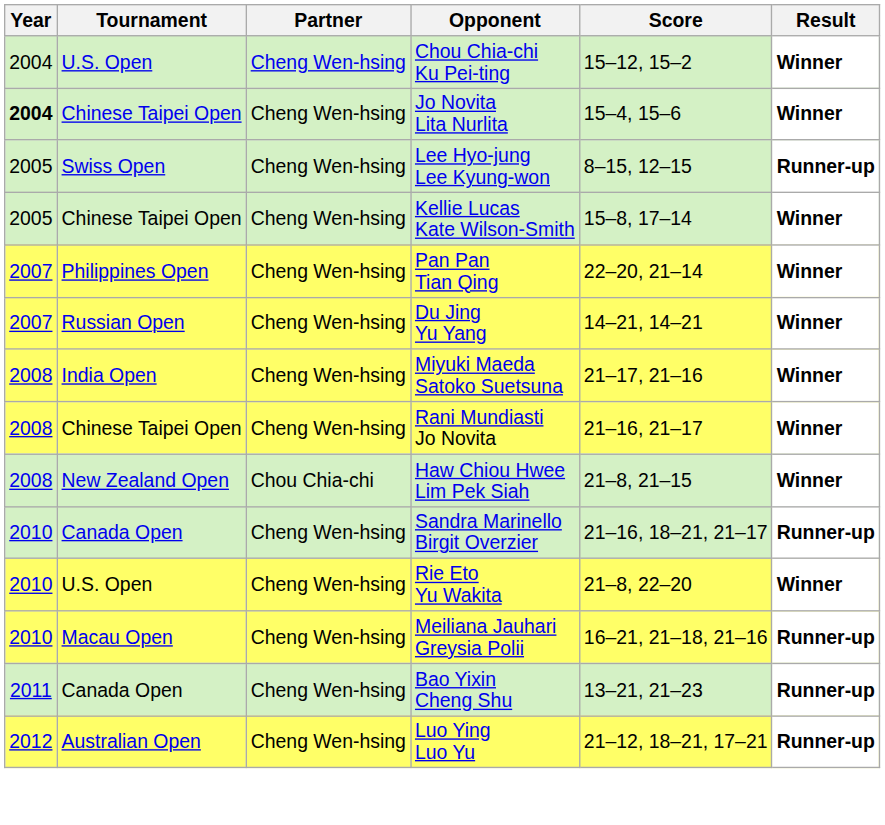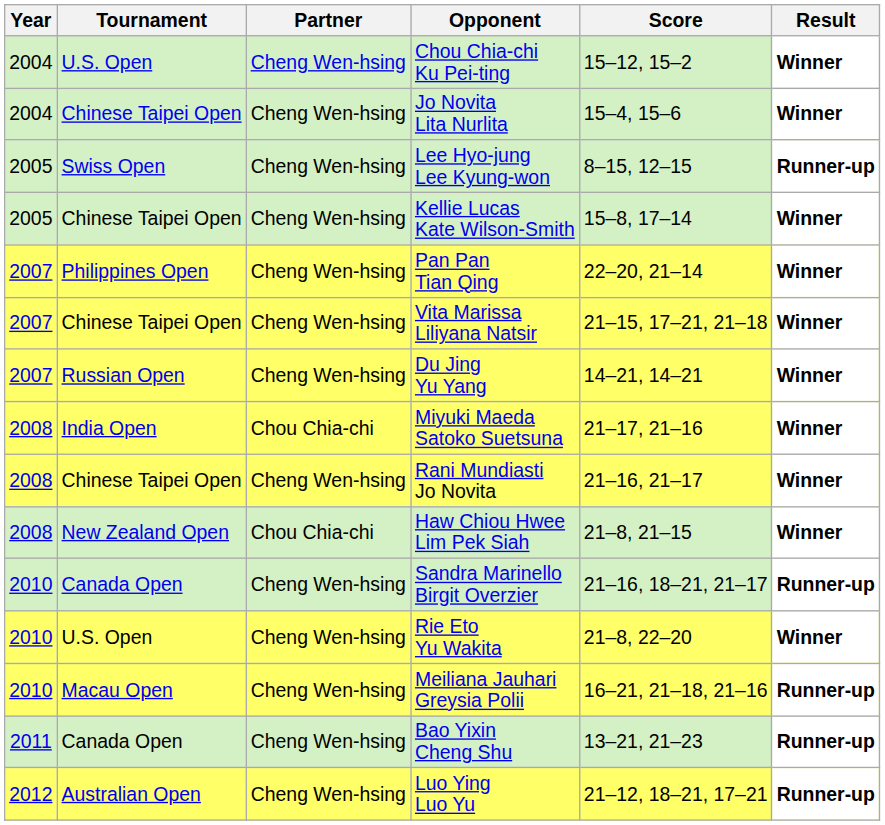 <table class="sortable wikitable" style="font-size: 90%;">
 <tr>
 <th>Year</th>
 <th>Tournament</th>
 <th>Partner</th>
 <th>Opponent</th>
 <th>Score</th>
 <th>Result</th>
 </tr>
 <tr style="background:#D4F1C5">
 <td align="center">2004</td>
 <td align="left"><a href='#'>U.S. Open</a></td>
 <td align="left"> <a href='#'>Cheng Wen-hsing</a></td>
 <td align="left"> <a href='#'>Chou Chia-chi</a> <br>  <a href='#'>Ku Pei-ting</a></td>
 <td align="left">15–12, 15–2</td>
 <td style="text-align: left; background:white"> <strong>Winner</strong></td>
 </tr>
 <tr style="background:#D4F1C5">
-<td align="center"><strong>2004</strong></td>
+<td align="center">2004</td>
 <td align="left"><a href='#'>Chinese Taipei Open</a></td>
 <td align="left"> Cheng Wen-hsing</td>
 <td align="left"> <a href='#'>Jo Novita</a> <br>  <a href='#'>Lita Nurlita</a></td>
 <td align="left">15–4, 15–6</td>
 <td style="text-align: left; background:white"> <strong>Winner</strong></td>
 </tr>
 <tr style="background:#D4F1C5">
 <td align="center">2005</td>
 <td align="left"><a href='#'>Swiss Open</a></td>
 <td align="left"> Cheng Wen-hsing</td>
 <td align="left"> <a href='#'>Lee Hyo-jung</a> <br>  <a href='#'>Lee Kyung-won</a></td>
 <td align="left">8–15, 12–15</td>
 <td style="text-align: left; background:white"> <strong>Runner-up</strong></td>
 </tr>
 <tr style="background:#D4F1C5">
 <td align="center">2005</td>
 <td align="left">Chinese Taipei Open</td>
 <td align="left"> Cheng Wen-hsing</td>
 <td align="left"> <a href='#'>Kellie Lucas</a> <br>  <a href='#'>Kate Wilson-Smith</a></td>
 <td align="left">15–8, 17–14</td>
 <td style="text-align: left; background:white"> <strong>Winner</strong></td>
 </tr>
 <tr style="background:#FFFF67">
 <td align="center"><a href='#'>2007</a></td>
 <td align="left"><a href='#'>Philippines Open</a></td>
 <td align="left"> Cheng Wen-hsing</td>
 <td align="left"> <a href='#'>Pan Pan</a> <br>  <a href='#'>Tian Qing</a></td>
 <td align="left">22–20, 21–14</td>
 <td style="text-align: left; background:white"> <strong>Winner</strong></td>
 </tr>
 <tr style="background:#FFFF67">
 <td align="center"><a href='#'>2007</a></td>
+<td align="left">Chinese Taipei Open</td>
+<td align="left"> Cheng Wen-hsing</td>
+<td align="left"> <a href='#'>Vita Marissa</a> <br>  <a href='#'>Liliyana Natsir</a></td>
+<td align="left">21–15, 17–21, 21–18</td>
+<td style="text-align: left; background:white"> <strong>Winner</strong></td>
+</tr>
+<tr style="background:#FFFF67">
+<td align="center"><a href='#'>2007</a></td>
 <td align="left"><a href='#'>Russian Open</a></td>
 <td align="left"> Cheng Wen-hsing</td>
 <td align="left"> <a href='#'>Du Jing</a> <br>  <a href='#'>Yu Yang</a></td>
 <td align="left">14–21, 14–21</td>
 <td style="text-align: left; background:white"> <strong>Winner</strong></td>
 </tr>
 <tr style="background:#FFFF67">
 <td align="center"><a href='#'>2008</a></td>
 <td align="left"><a href='#'>India Open</a></td>
-<td align="left"> Cheng Wen-hsing</td>
+<td align="left"> Chou Chia-chi</td>
 <td align="left"> <a href='#'>Miyuki Maeda</a> <br>  <a href='#'>Satoko Suetsuna</a></td>
 <td align="left">21–17, 21–16</td>
 <td style="text-align: left; background:white"> <strong>Winner</strong></td>
 </tr>
 <tr style="background:#FFFF67">
 <td align="center"><a href='#'>2008</a></td>
 <td align="left">Chinese Taipei Open</td>
 <td align="left"> Cheng Wen-hsing</td>
 <td align="left"> <a href='#'>Rani Mundiasti</a> <br>  Jo Novita</td>
 <td align="left">21–16, 21–17</td>
 <td style="text-align: left; background:white"> <strong>Winner</strong></td>
 </tr>
 <tr style="background:#D4F1C5">
 <td align="center"><a href='#'>2008</a></td>
 <td align="left"><a href='#'>New Zealand Open</a></td>
 <td align="left"> Chou Chia-chi</td>
 <td align="left"> <a href='#'>Haw Chiou Hwee</a> <br>  <a href='#'>Lim Pek Siah</a></td>
 <td align="left">21–8, 21–15</td>
 <td style="text-align: left; background:white"> <strong>Winner</strong></td>
 </tr>
 <tr style="background:#D4F1C5">
 <td align="center"><a href='#'>2010</a></td>
 <td align="left"><a href='#'>Canada Open</a></td>
 <td align="left"> Cheng Wen-hsing</td>
 <td align="left"> <a href='#'>Sandra Marinello</a> <br>  <a href='#'>Birgit Overzier</a></td>
 <td align="left">21–16, 18–21, 21–17</td>
 <td style="text-align: left; background:white"> <strong>Runner-up</strong></td>
 </tr>
 <tr style="background:#FFFF67">
 <td align="center"><a href='#'>2010</a></td>
 <td align="left">U.S. Open</td>
 <td align="left"> Cheng Wen-hsing</td>
 <td align="left"> <a href='#'>Rie Eto</a> <br>  <a href='#'>Yu Wakita</a></td>
 <td align="left">21–8, 22–20</td>
 <td style="text-align: left; background:white"> <strong>Winner</strong></td>
 </tr>
 <tr style="background:#FFFF67">
 <td align="center"><a href='#'>2010</a></td>
 <td align="left"><a href='#'>Macau Open</a></td>
 <td align="left"> Cheng Wen-hsing</td>
 <td align="left"> <a href='#'>Meiliana Jauhari</a> <br>  <a href='#'>Greysia Polii</a></td>
 <td align="left">16–21, 21–18, 21–16</td>
 <td style="text-align: left; background:white"> <strong>Runner-up</strong></td>
 </tr>
 <tr style="background:#D4F1C5">
 <td align="center"><a href='#'>2011</a></td>
 <td align="left">Canada Open</td>
 <td align="left"> Cheng Wen-hsing</td>
 <td align="left"> <a href='#'>Bao Yixin</a> <br>  <a href='#'>Cheng Shu</a></td>
 <td align="left">13–21, 21–23</td>
 <td style="text-align: left; background:white"> <strong>Runner-up</strong></td>
 </tr>
 <tr style="background:#FFFF67">
 <td align="center"><a href='#'>2012</a></td>
 <td align="left"><a href='#'>Australian Open</a></td>
 <td align="left"> Cheng Wen-hsing</td>
 <td align="left"> <a href='#'>Luo Ying</a> <br>  <a href='#'>Luo Yu</a></td>
 <td align="left">21–12, 18–21, 17–21</td>
 <td style="text-align: left; background:white"> <strong>Runner-up</strong></td>
 </tr>
 </table>
